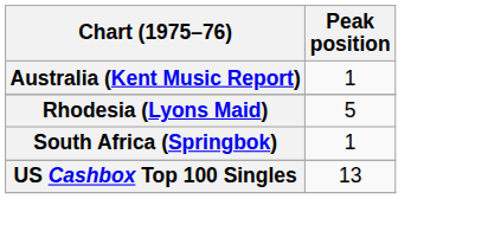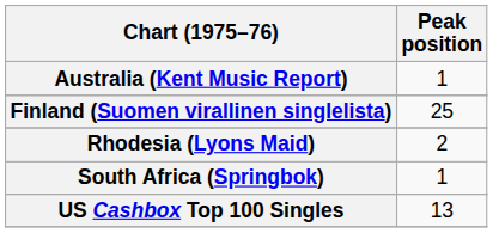 <table class="wikitable sortable plainrowheaders" style="text-align:center">
 <tr>
 <th scope="col">Chart (1975–76)</th>
 <th scope="col">Peak<br>position</th>
 </tr>
 <tr>
 <th scope="row">Australia (<a href='#'>Kent Music Report</a>)</th>
 <td>1</td>
 </tr>
 <tr>
 </tr>
 <tr>
 </tr>
 <tr>
 </tr>
 <tr>
 </tr>
 <tr>
 </tr>
 <tr>
+<th scope="row">Finland (<a href='#'>Suomen virallinen singlelista</a>)</th>
+<td>25</td>
+</tr>
+<tr>
 </tr>
 <tr>
 </tr>
 <tr>
 </tr>
 <tr>
 </tr>
 <tr>
 <th scope="row">Rhodesia (<a href='#'>Lyons Maid</a>)</th>
-<td>5</td>
+<td>2</td>
 </tr>
 <tr>
 <th scope="row">South Africa (<a href='#'>Springbok</a>)</th>
 <td>1</td>
 </tr>
 <tr>
 </tr>
 <tr>
 </tr>
 <tr>
 </tr>
 <tr>
 </tr>
 <tr>
 <th scope="row">US <a href='#'><em>Cashbox</em></a> Top 100 Singles</th>
 <td>13</td>
 </tr>
 <tr>
 </tr>
 </table>
